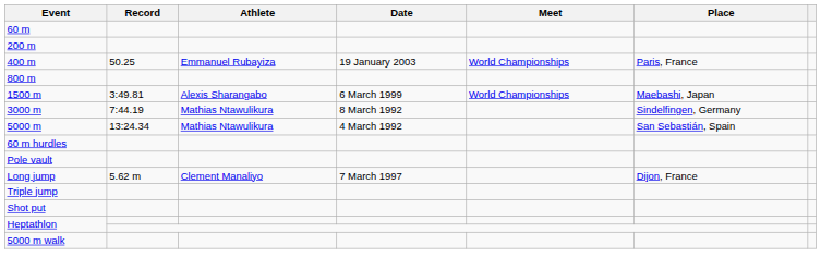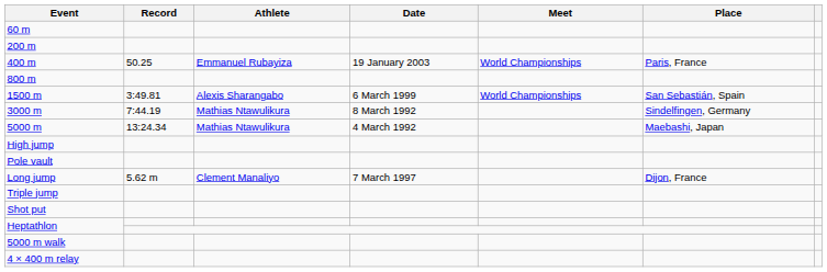 <table class="wikitable" style="font-size:95%; width: 95%;">
 <tr>
 <th>Event</th>
 <th>Record</th>
 <th>Athlete</th>
 <th>Date</th>
 <th>Meet</th>
 <th>Place</th>
 <th></th>
 </tr>
 <tr>
 <td><a href='#'>60 m</a></td>
 <td></td>
 <td></td>
 <td></td>
 <td></td>
 <td></td>
 <td></td>
 </tr>
 <tr>
 <td><a href='#'>200 m</a></td>
 <td></td>
 <td></td>
 <td></td>
 <td></td>
 <td></td>
 <td></td>
 </tr>
 <tr>
 <td><a href='#'>400 m</a></td>
 <td>50.25</td>
 <td><a href='#'>Emmanuel Rubayiza</a></td>
 <td>19 January 2003</td>
 <td><a href='#'>World Championships</a></td>
 <td><a href='#'>Paris</a>, France</td>
 <td></td>
 </tr>
 <tr>
 <td><a href='#'>800 m</a></td>
 <td></td>
 <td></td>
 <td></td>
 <td></td>
 <td></td>
 <td></td>
 </tr>
 <tr>
 <td><a href='#'>1500 m</a></td>
 <td>3:49.81</td>
 <td><a href='#'>Alexis Sharangabo</a></td>
 <td>6 March 1999</td>
 <td><a href='#'>World Championships</a></td>
-<td><a href='#'>Maebashi</a>, Japan</td>
+<td><a href='#'>San Sebastián</a>, Spain</td>
 <td></td>
 </tr>
 <tr>
 <td><a href='#'>3000 m</a></td>
 <td>7:44.19</td>
 <td><a href='#'>Mathias Ntawulikura</a></td>
 <td>8 March 1992</td>
 <td></td>
 <td><a href='#'>Sindelfingen</a>, Germany</td>
 <td></td>
 </tr>
 <tr>
 <td><a href='#'>5000 m</a></td>
 <td>13:24.34</td>
 <td><a href='#'>Mathias Ntawulikura</a></td>
 <td>4 March 1992</td>
 <td></td>
-<td><a href='#'>San Sebastián</a>, Spain</td>
+<td><a href='#'>Maebashi</a>, Japan</td>
 <td></td>
 </tr>
 <tr>
-<td><a href='#'>60 m hurdles</a></td>
+<td><a href='#'>High jump</a></td>
 <td></td>
 <td></td>
 <td></td>
 <td></td>
 <td></td>
 <td></td>
 </tr>
 <tr>
 <td><a href='#'>Pole vault</a></td>
 <td></td>
 <td></td>
 <td></td>
 <td></td>
 <td></td>
 <td></td>
 </tr>
 <tr>
 <td><a href='#'>Long jump</a></td>
 <td>5.62 m</td>
 <td><a href='#'>Clement Manaliyo</a></td>
 <td>7 March 1997</td>
 <td></td>
 <td><a href='#'>Dijon</a>, France</td>
 <td></td>
 </tr>
 <tr>
 <td><a href='#'>Triple jump</a></td>
 <td></td>
 <td></td>
 <td></td>
 <td></td>
 <td></td>
 <td></td>
 </tr>
 <tr>
 <td><a href='#'>Shot put</a></td>
 <td></td>
 <td></td>
 <td></td>
 <td></td>
 <td></td>
 <td></td>
 </tr>
 <tr>
 <td rowspan=2><a href='#'>Heptathlon</a></td>
 <td></td>
 <td></td>
 <td></td>
 <td></td>
 <td></td>
 <td></td>
 </tr>
 <tr>
 <td colspan=5></td>
 <td></td>
 </tr>
 <tr>
 <td><a href='#'>5000 m walk</a></td>
 <td></td>
 <td></td>
 <td></td>
 <td></td>
 <td></td>
 <td></td>
 </tr>
+<tr>
+<td><a href='#'>4 × 400 m relay</a></td>
+<td></td>
+<td></td>
+<td></td>
+<td></td>
+<td></td>
+<td></td>
+</tr>
 </table>
